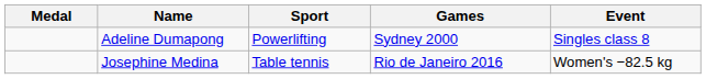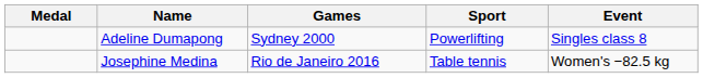 <table class="wikitable">
 <tr>
 <th style="width:6em">Medal</th>
 <th style="width:10em">Name</th>
+<th style="width:12em">Games</th>
 <th style="width:8em">Sport</th>
-<th style="width:12em">Games</th>
 <th style="width:10em">Event</th>
 </tr>
 <tr>
 <td></td>
 <td><a href='#'>Adeline Dumapong</a></td>
+<td> <a href='#'>Sydney 2000</a></td>
 <td> <a href='#'>Powerlifting</a></td>
-<td> <a href='#'>Sydney 2000</a></td>
 <td><a href='#'>Singles class 8</a></td>
 </tr>
 <tr>
 <td></td>
 <td><a href='#'>Josephine Medina</a></td>
+<td> <a href='#'>Rio de Janeiro 2016</a></td>
 <td> <a href='#'>Table tennis</a></td>
-<td> <a href='#'>Rio de Janeiro 2016</a></td>
 <td>Women's −82.5 kg</td>
 </tr>
 </table>
